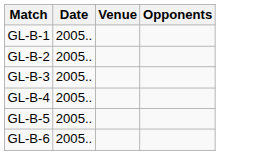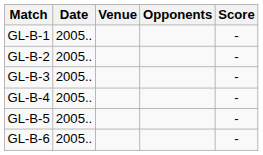 <table class="wikitable" style="text-align:center;">
 <tr>
 <th>Match</th>
 <th>Date</th>
 <th>Venue</th>
 <th>Opponents</th>
+<th>Score</th>
 </tr>
 <tr>
 <td>GL-B-1</td>
 <td>2005..</td>
 <td><a href='#'></a></td>
 <td><a href='#'></a></td>
+<td>-</td>
 </tr>
 <tr>
 <td>GL-B-2</td>
 <td>2005..</td>
 <td><a href='#'></a></td>
 <td><a href='#'></a></td>
+<td>-</td>
 </tr>
 <tr>
 <td>GL-B-3</td>
 <td>2005..</td>
 <td><a href='#'></a></td>
 <td><a href='#'></a></td>
+<td>-</td>
 </tr>
 <tr>
 <td>GL-B-4</td>
 <td>2005..</td>
 <td><a href='#'></a></td>
 <td><a href='#'></a></td>
+<td>-</td>
 </tr>
 <tr>
 <td>GL-B-5</td>
 <td>2005..</td>
 <td><a href='#'></a></td>
 <td><a href='#'></a></td>
+<td>-</td>
 </tr>
 <tr>
 <td>GL-B-6</td>
 <td>2005..</td>
 <td><a href='#'></a></td>
 <td><a href='#'></a></td>
+<td>-</td>
 </tr>
 </table>
